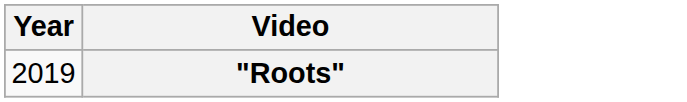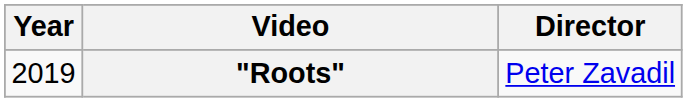 <table class="wikitable plainrowheaders">
 <tr>
 <th>Year</th>
 <th style="width:14em;">Video</th>
+<th>Director</th>
 </tr>
 <tr>
 <td>2019</td>
 <th scope="row">"Roots"</th>
+<td><a href='#'>Peter Zavadil</a></td>
 </tr>
 </table>
